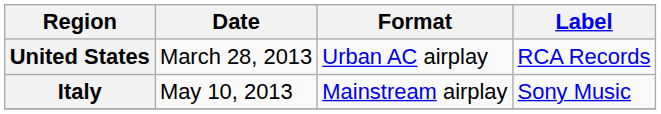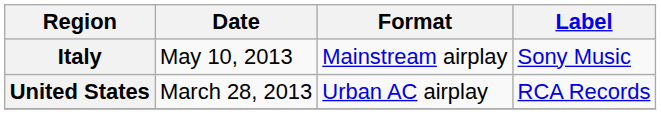 <table class="wikitable plainrowheaders">
 <tr>
 <th scope="col">Region</th>
 <th>Date</th>
 <th>Format</th>
 <th><a href='#'>Label</a></th>
 </tr>
 <tr>
+<th scope="row">Italy</th>
+<td>May 10, 2013</td>
+<td><a href='#'>Mainstream</a> airplay</td>
+<td><a href='#'>Sony Music</a></td>
+</tr>
+<tr>
 <th scope="row">United States</th>
 <td>March 28, 2013</td>
 <td><a href='#'>Urban AC</a> airplay</td>
 <td><a href='#'>RCA Records</a></td>
 </tr>
 <tr>
-<th scope="row">Italy</th>
-<td>May 10, 2013</td>
-<td><a href='#'>Mainstream</a> airplay</td>
-<td><a href='#'>Sony Music</a></td>
-</tr>
-<tr>
 </tr>
 </table>
